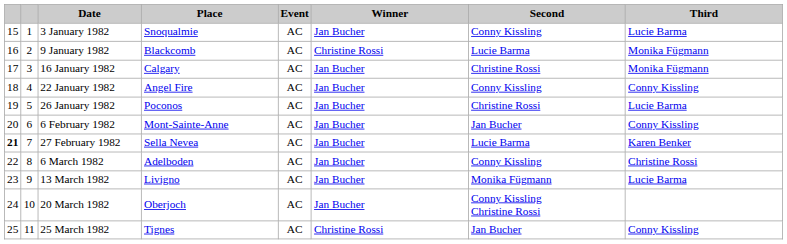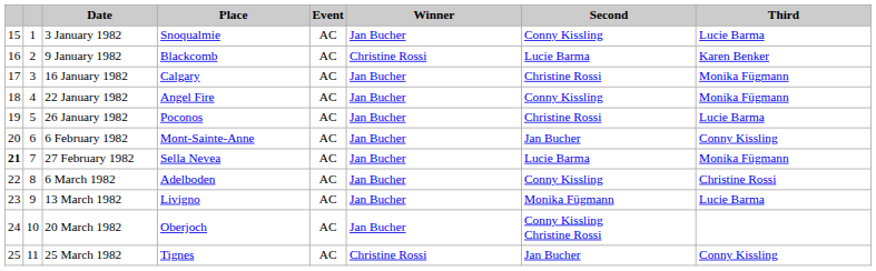 <table class="wikitable plainrowheaders" style="background:#fff; font-size:86%; line-height:16px; border:grey solid 1px; border-collapse:collapse;">
 <tr style="background:#ccc; text-align:center;">
 <th scope="col" style="background:#ccc; width=20 px;"></th>
 <th scope="col" style="background:#ccc; width=30 px;"></th>
 <th scope="col" style="background:#ccc; width:120px;">Date</th>
 <th scope="col" style="background:#ccc; width:160px;">Place</th>
 <th scope="col" style="background:#ccc; width:15px;">Event</th>
 <th scope="col" style="background:#ccc; width:185px;">Winner</th>
 <th scope="col" style="background:#ccc; width:185px;">Second</th>
 <th scope="col" style="background:#ccc; width:185px;">Third</th>
 </tr>
 <tr>
 <td align=center>15</td>
 <td align=center>1</td>
 <td>3 January 1982</td>
 <td> <a href='#'>Snoqualmie</a></td>
 <td align=center>AC</td>
 <td> <a href='#'>Jan Bucher</a></td>
 <td> <a href='#'>Conny Kissling</a></td>
 <td> <a href='#'>Lucie Barma</a></td>
 </tr>
 <tr>
 <td align=center>16</td>
 <td align=center>2</td>
 <td>9 January 1982</td>
 <td> <a href='#'>Blackcomb</a></td>
 <td align=center>AC</td>
 <td> <a href='#'>Christine Rossi</a></td>
 <td> <a href='#'>Lucie Barma</a></td>
-<td> <a href='#'>Monika Fügmann</a></td>
+<td> <a href='#'>Karen Benker</a></td>
 </tr>
 <tr>
 <td align=center>17</td>
 <td align=center>3</td>
 <td>16 January 1982</td>
 <td> <a href='#'>Calgary</a></td>
 <td align=center>AC</td>
 <td> <a href='#'>Jan Bucher</a></td>
 <td> <a href='#'>Christine Rossi</a></td>
 <td> <a href='#'>Monika Fügmann</a></td>
 </tr>
 <tr>
 <td align=center>18</td>
 <td align=center>4</td>
 <td>22 January 1982</td>
 <td> <a href='#'>Angel Fire</a></td>
 <td align=center>AC</td>
 <td> <a href='#'>Jan Bucher</a></td>
 <td> <a href='#'>Conny Kissling</a></td>
-<td> <a href='#'>Conny Kissling</a></td>
+<td> <a href='#'>Monika Fügmann</a></td>
 </tr>
 <tr>
 <td align=center>19</td>
 <td align=center>5</td>
 <td>26 January 1982</td>
 <td> <a href='#'>Poconos</a></td>
 <td align=center>AC</td>
 <td> <a href='#'>Jan Bucher</a></td>
 <td> <a href='#'>Christine Rossi</a></td>
 <td> <a href='#'>Lucie Barma</a></td>
 </tr>
 <tr>
 <td align=center>20</td>
 <td align=center>6</td>
 <td>6 February 1982</td>
 <td> <a href='#'>Mont-Sainte-Anne</a></td>
 <td align=center>AC</td>
 <td> <a href='#'>Jan Bucher</a></td>
 <td> <a href='#'>Jan Bucher</a></td>
 <td> <a href='#'>Conny Kissling</a></td>
 </tr>
 <tr>
 <td align=center><strong>21</strong></td>
 <td align=center>7</td>
 <td>27 February 1982</td>
 <td> <a href='#'>Sella Nevea</a></td>
 <td align=center>AC</td>
 <td> <a href='#'>Jan Bucher</a></td>
 <td> <a href='#'>Lucie Barma</a></td>
-<td> <a href='#'>Karen Benker</a></td>
+<td> <a href='#'>Monika Fügmann</a></td>
 </tr>
 <tr>
 <td align=center>22</td>
 <td align=center>8</td>
 <td>6 March 1982</td>
 <td> <a href='#'>Adelboden</a></td>
 <td align=center>AC</td>
 <td> <a href='#'>Jan Bucher</a></td>
 <td> <a href='#'>Conny Kissling</a></td>
 <td> <a href='#'>Christine Rossi</a></td>
 </tr>
 <tr>
 <td align=center>23</td>
 <td align=center>9</td>
 <td>13 March 1982</td>
 <td> <a href='#'>Livigno</a></td>
 <td align=center>AC</td>
 <td> <a href='#'>Jan Bucher</a></td>
 <td> <a href='#'>Monika Fügmann</a></td>
 <td> <a href='#'>Lucie Barma</a></td>
 </tr>
 <tr>
 <td align=center>24</td>
 <td align=center>10</td>
 <td>20 March 1982</td>
 <td> <a href='#'>Oberjoch</a></td>
 <td align=center>AC</td>
 <td> <a href='#'>Jan Bucher</a></td>
 <td> <a href='#'>Conny Kissling</a><br> <a href='#'>Christine Rossi</a></td>
 <td></td>
 </tr>
 <tr>
 <td align=center>25</td>
 <td align=center>11</td>
 <td>25 March 1982</td>
 <td> <a href='#'>Tignes</a></td>
 <td align=center>AC</td>
 <td> <a href='#'>Christine Rossi</a></td>
 <td> <a href='#'>Jan Bucher</a></td>
 <td> <a href='#'>Conny Kissling</a></td>
 </tr>
 </table>
